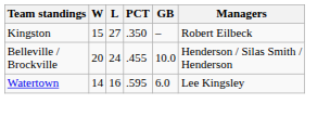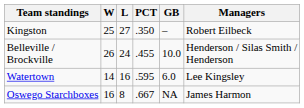 <table class="wikitable">
 <tr>
 <th>Team standings</th>
 <th>W</th>
 <th>L</th>
 <th>PCT</th>
 <th>GB</th>
 <th>Managers</th>
 </tr>
 <tr>
 <td>Kingston</td>
-<td>15</td>
+<td>25</td>
 <td>27</td>
 <td>.350</td>
 <td>–</td>
 <td>Robert Eilbeck</td>
 </tr>
 <tr>
 <td>Belleville /<br>Brockville</td>
-<td>20</td>
+<td>26</td>
 <td>24</td>
 <td>.455</td>
 <td>10.0</td>
 <td>Henderson / Silas Smith /<br> Henderson</td>
 </tr>
 <tr>
 <td><a href='#'>Watertown</a></td>
 <td>14</td>
 <td>16</td>
 <td>.595</td>
 <td>6.0</td>
 <td>Lee Kingsley</td>
 </tr>
+<tr>
+<td><a href='#'>Oswego Starchboxes</a></td>
+<td>16</td>
+<td>8</td>
+<td>.667</td>
+<td>NA</td>
+<td>James Harmon</td>
+</tr>
 </table>
